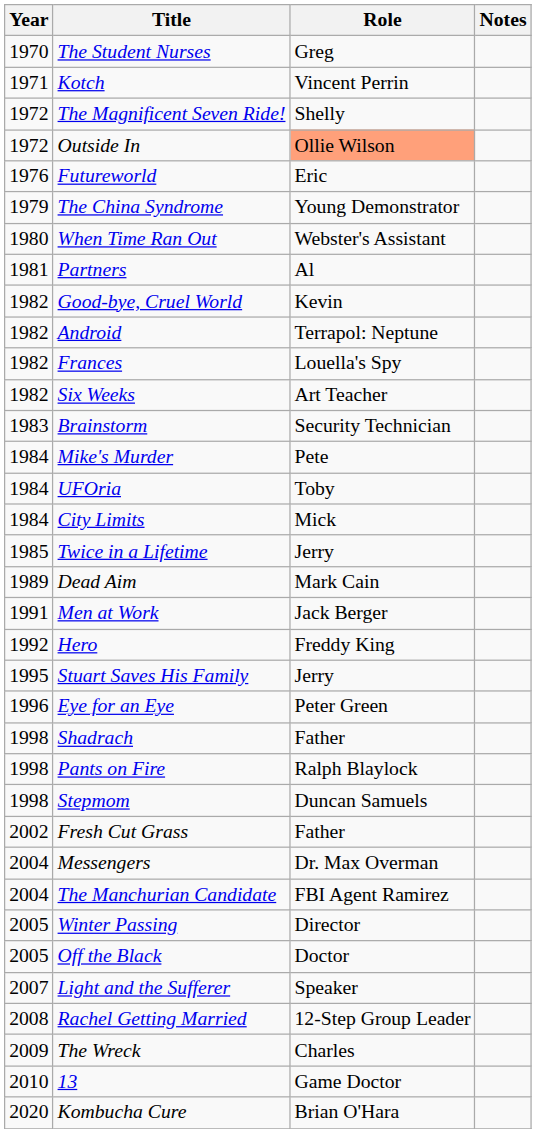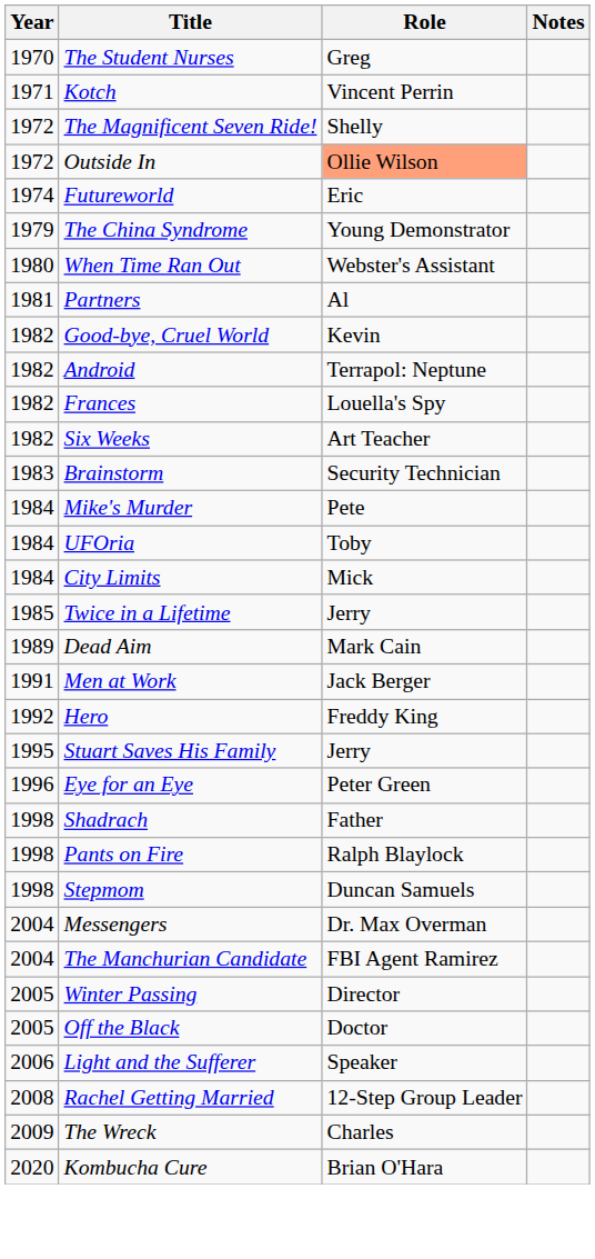 <table class="wikitable sortable">
 <tr>
 <th>Year</th>
 <th>Title</th>
 <th>Role</th>
 <th>Notes</th>
 </tr>
 <tr>
 <td>1970</td>
 <td><em><a href='#'>The Student Nurses</a></em></td>
 <td>Greg</td>
 <td></td>
 </tr>
 <tr>
 <td>1971</td>
 <td><em><a href='#'>Kotch</a></em></td>
 <td>Vincent Perrin</td>
 <td></td>
 </tr>
 <tr>
 <td>1972</td>
 <td><em><a href='#'>The Magnificent Seven Ride!</a></em></td>
 <td>Shelly</td>
 <td></td>
 </tr>
 <tr>
 <td>1972</td>
 <td><em>Outside In</em></td>
 <td style="background: lightsalmon;">Ollie Wilson</td>
 <td></td>
 </tr>
 <tr>
-<td>1976</td>
+<td>1974</td>
 <td><em><a href='#'>Futureworld</a></em></td>
 <td>Eric</td>
 <td></td>
 </tr>
 <tr>
 <td>1979</td>
 <td><em><a href='#'>The China Syndrome</a></em></td>
 <td>Young Demonstrator</td>
 <td></td>
 </tr>
 <tr>
 <td>1980</td>
 <td><em><a href='#'>When Time Ran Out</a></em></td>
 <td>Webster's Assistant</td>
 <td></td>
 </tr>
 <tr>
 <td>1981</td>
 <td><a href='#'><em>Partners</em></a></td>
 <td>Al</td>
 <td></td>
 </tr>
 <tr>
 <td>1982</td>
 <td><em><a href='#'>Good-bye, Cruel World</a></em></td>
 <td>Kevin</td>
 <td></td>
 </tr>
 <tr>
 <td>1982</td>
 <td><a href='#'><em>Android</em></a></td>
 <td>Terrapol: Neptune</td>
 <td></td>
 </tr>
 <tr>
 <td>1982</td>
 <td><a href='#'><em>Frances</em></a></td>
 <td>Louella's Spy</td>
 <td></td>
 </tr>
 <tr>
 <td>1982</td>
 <td><em><a href='#'>Six Weeks</a></em></td>
 <td>Art Teacher</td>
 <td></td>
 </tr>
 <tr>
 <td>1983</td>
 <td><a href='#'><em>Brainstorm</em></a></td>
 <td>Security Technician</td>
 <td></td>
 </tr>
 <tr>
 <td>1984</td>
 <td><em><a href='#'>Mike's Murder</a></em></td>
 <td>Pete</td>
 <td></td>
 </tr>
 <tr>
 <td>1984</td>
 <td><em><a href='#'>UFOria</a></em></td>
 <td>Toby</td>
 <td></td>
 </tr>
 <tr>
 <td>1984</td>
 <td><a href='#'><em>City Limits</em></a></td>
 <td>Mick</td>
 <td></td>
 </tr>
 <tr>
 <td>1985</td>
 <td><a href='#'><em>Twice in a Lifetime</em></a></td>
 <td>Jerry</td>
 <td></td>
 </tr>
 <tr>
 <td>1989</td>
 <td><em>Dead Aim</em></td>
 <td>Mark Cain</td>
 <td></td>
 </tr>
 <tr>
 <td>1991</td>
 <td><a href='#'><em>Men at Work</em></a></td>
 <td>Jack Berger</td>
 <td></td>
 </tr>
 <tr>
 <td>1992</td>
 <td><a href='#'><em>Hero</em></a></td>
 <td>Freddy King</td>
 <td></td>
 </tr>
 <tr>
 <td>1995</td>
 <td><em><a href='#'>Stuart Saves His Family</a></em></td>
 <td>Jerry</td>
 <td></td>
 </tr>
 <tr>
 <td>1996</td>
 <td><a href='#'><em>Eye for an Eye</em></a></td>
 <td>Peter Green</td>
 <td></td>
 </tr>
 <tr>
 <td>1998</td>
 <td><a href='#'><em>Shadrach</em></a></td>
 <td>Father</td>
 <td></td>
 </tr>
 <tr>
 <td>1998</td>
 <td><a href='#'><em>Pants on Fire</em></a></td>
 <td>Ralph Blaylock</td>
 <td></td>
 </tr>
 <tr>
 <td>1998</td>
 <td><a href='#'><em>Stepmom</em></a></td>
 <td>Duncan Samuels</td>
 <td></td>
 </tr>
 <tr>
-<td>2002</td>
-<td><em>Fresh Cut Grass</em></td>
-<td>Father</td>
-<td></td>
-</tr>
-<tr>
 <td>2004</td>
 <td><em>Messengers</em></td>
 <td>Dr. Max Overman</td>
 <td></td>
 </tr>
 <tr>
 <td>2004</td>
 <td><a href='#'><em>The Manchurian Candidate</em></a></td>
 <td>FBI Agent Ramirez</td>
 <td></td>
 </tr>
 <tr>
 <td>2005</td>
 <td><em><a href='#'>Winter Passing</a></em></td>
 <td>Director</td>
 <td></td>
 </tr>
 <tr>
 <td>2005</td>
 <td><em><a href='#'>Off the Black</a></em></td>
 <td>Doctor</td>
 <td></td>
 </tr>
 <tr>
-<td>2007</td>
+<td>2006</td>
 <td><em><a href='#'>Light and the Sufferer</a></em></td>
 <td>Speaker</td>
 <td></td>
 </tr>
 <tr>
 <td>2008</td>
 <td><em><a href='#'>Rachel Getting Married</a></em></td>
 <td>12-Step Group Leader</td>
 <td></td>
 </tr>
 <tr>
 <td>2009</td>
 <td><em>The Wreck</em></td>
 <td>Charles</td>
 <td></td>
 </tr>
 <tr>
-<td>2010</td>
-<td><a href='#'><em>13</em></a></td>
-<td>Game Doctor</td>
-<td></td>
-</tr>
-<tr>
 <td>2020</td>
 <td><em>Kombucha Cure</em></td>
 <td>Brian O'Hara</td>
 <td></td>
 </tr>
 </table>
